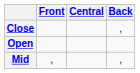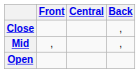 <table class="wikitable" style="text-align:center">
 <tr>
 <th></th>
 <th><a href='#'>Front</a></th>
 <th><a href='#'>Central</a></th>
 <th><a href='#'>Back</a></th>
 </tr>
 <tr>
 <th><a href='#'>Close</a></th>
 <td> </td>
 <td></td>
 <td>,  </td>
 </tr>
 <tr>
+<th><a href='#'>Mid</a></th>
+<td>,  </td>
+<td></td>
+<td>,  </td>
+</tr>
+<tr>
 <th><a href='#'>Open</a></th>
 <td></td>
 <td> </td>
 <td></td>
 </tr>
-<tr>
-<th><a href='#'>Mid</a></th>
-<td>,  </td>
-<td></td>
-<td>,  </td>
-</tr>
 </table>
